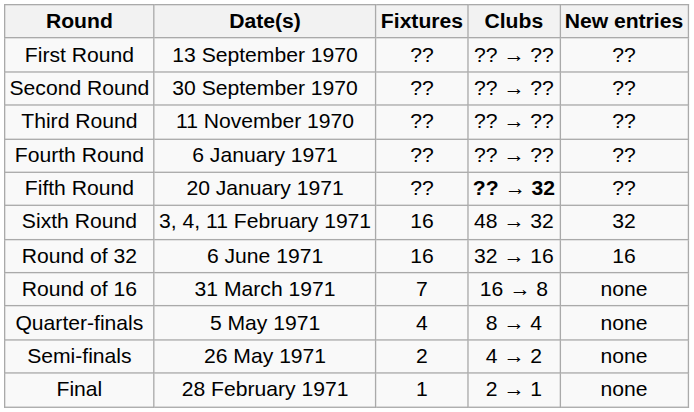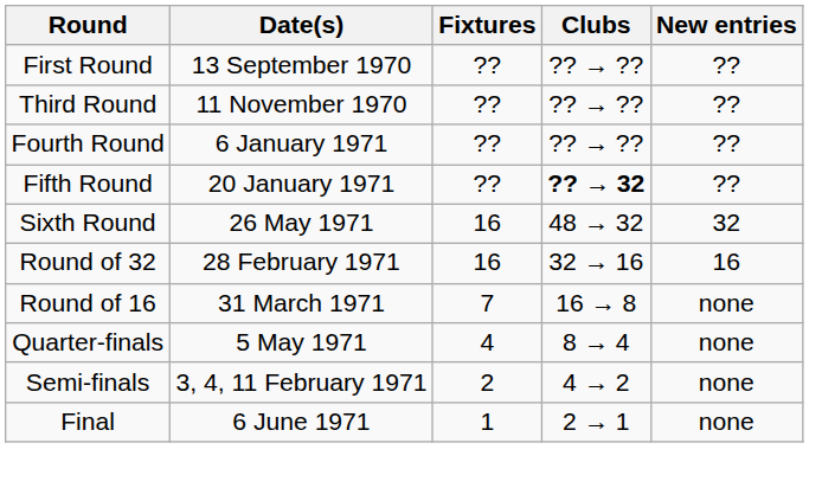 <table class="wikitable" style="text-align:center">
 <tr>
 <th>Round</th>
 <th>Date(s)</th>
 <th>Fixtures</th>
 <th>Clubs</th>
 <th>New entries</th>
 </tr>
 <tr>
 <td>First Round</td>
 <td>13 September 1970</td>
-<td>??</td>
-<td>?? → ??</td>
-<td>??</td>
-</tr>
-<tr>
-<td>Second Round</td>
-<td>30 September 1970</td>
 <td>??</td>
 <td>?? → ??</td>
 <td>??</td>
 </tr>
 <tr>
 <td>Third Round</td>
 <td>11 November 1970</td>
 <td>??</td>
 <td>?? → ??</td>
 <td>??</td>
 </tr>
 <tr>
 <td>Fourth Round</td>
 <td>6 January 1971</td>
 <td>??</td>
 <td>?? → ??</td>
 <td>??</td>
 </tr>
 <tr>
 <td>Fifth Round</td>
 <td>20 January 1971</td>
 <td>??</td>
 <td><strong>?? → 32</strong></td>
 <td>??</td>
 </tr>
 <tr>
 <td>Sixth Round</td>
-<td>3, 4, 11 February 1971</td>
+<td>26 May 1971</td>
 <td>16</td>
 <td>48 → 32</td>
 <td>32</td>
 </tr>
 <tr>
 <td>Round of 32</td>
-<td>6 June 1971</td>
+<td>28 February 1971</td>
 <td>16</td>
 <td>32 → 16</td>
 <td>16</td>
 </tr>
 <tr>
 <td>Round of 16</td>
 <td>31 March 1971</td>
 <td>7</td>
 <td>16 → 8</td>
 <td>none</td>
 </tr>
 <tr>
 <td>Quarter-finals</td>
 <td>5 May 1971</td>
 <td>4</td>
 <td>8 → 4</td>
 <td>none</td>
 </tr>
 <tr>
 <td>Semi-finals</td>
-<td>26 May 1971</td>
+<td>3, 4, 11 February 1971</td>
 <td>2</td>
 <td>4 → 2</td>
 <td>none</td>
 </tr>
 <tr>
 <td>Final</td>
-<td>28 February 1971</td>
+<td>6 June 1971</td>
 <td>1</td>
 <td>2 → 1</td>
 <td>none</td>
 </tr>
 </table>
